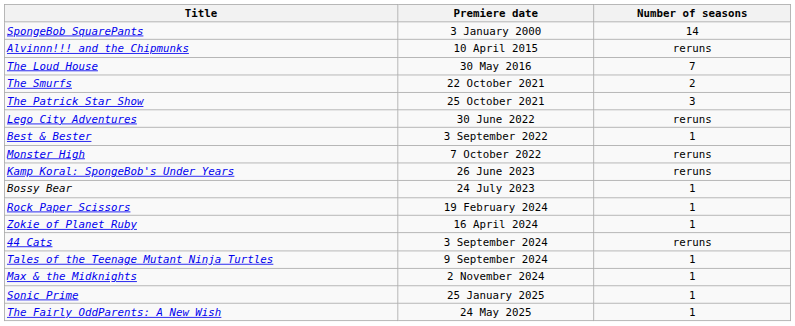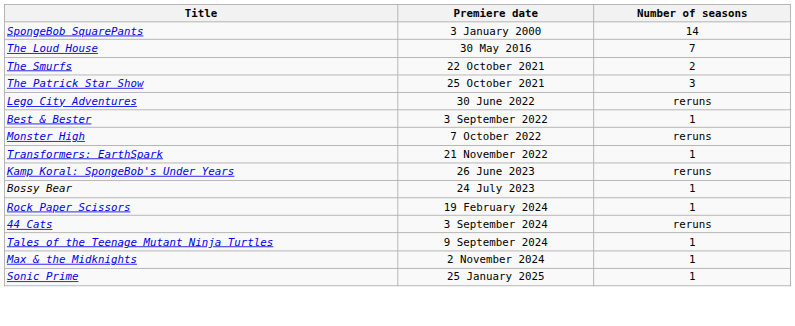 <table class="wikitable plainrowheaders sortable" style="width:75%;text-align: center;">
 <tr>
 <th scope="col" style="width:20%;">Title</th>
 <th scope="col" style="width:10%;">Premiere date</th>
 <th scope="col" style="width:10%;">Number of seasons</th>
 </tr>
 <tr>
 <td scope="row" style="text-align:left;"><em><a href='#'>SpongeBob SquarePants</a></em></td>
 <td>3 January 2000</td>
 <td>14</td>
-</tr>
-<tr>
-<td scope="row" style="text-align:left;"><em><a href='#'>Alvinnn!!! and the Chipmunks</a></em></td>
-<td>10 April 2015</td>
-<td>reruns</td>
 </tr>
 <tr>
 <td scope="row" style="text-align:left;"><em><a href='#'>The Loud House</a></em></td>
 <td>30 May 2016</td>
 <td>7</td>
 </tr>
 <tr>
 <td scope="row" style="text-align:left;"><em><a href='#'>The Smurfs</a></em></td>
 <td>22 October 2021</td>
 <td>2</td>
 </tr>
 <tr>
 <td scope="row" style="text-align:left;"><em><a href='#'>The Patrick Star Show</a></em></td>
 <td>25 October 2021</td>
 <td>3</td>
 </tr>
 <tr>
 <td scope="row" style="text-align:left;"><em><a href='#'>Lego City Adventures</a></em></td>
 <td>30 June 2022</td>
 <td>reruns</td>
 </tr>
 <tr>
 <td scope="row" style="text-align:left;"><em><a href='#'>Best & Bester</a></em></td>
 <td>3 September 2022</td>
 <td>1</td>
 </tr>
 <tr>
 <td scope="row" style="text-align:left;"><em><a href='#'>Monster High</a></em></td>
 <td>7 October 2022</td>
 <td>reruns</td>
 </tr>
 <tr>
+<td scope="row" style="text-align:left;"><em><a href='#'>Transformers: EarthSpark</a></em></td>
+<td>21 November 2022</td>
+<td>1</td>
+</tr>
+<tr>
 <td scope="row" style="text-align:left;"><em><a href='#'>Kamp Koral: SpongeBob's Under Years</a></em></td>
 <td>26 June 2023</td>
 <td>reruns</td>
 </tr>
 <tr>
 <td scope="row" style="text-align:left;"><em>Bossy Bear</em></td>
 <td>24 July 2023</td>
 <td>1</td>
 </tr>
 <tr>
 <td scope="row" style="text-align:left;"><em><a href='#'>Rock Paper Scissors</a></em></td>
 <td>19 February 2024</td>
-<td>1</td>
-</tr>
-<tr>
-<td scope="row" style="text-align:left;"><em><a href='#'>Zokie of Planet Ruby</a></em></td>
-<td>16 April 2024</td>
 <td>1</td>
 </tr>
 <tr>
 <td scope="row" style="text-align:left;"><em><a href='#'>44 Cats</a></em></td>
 <td>3 September 2024</td>
 <td>reruns</td>
 </tr>
 <tr>
 <td scope="row" style="text-align:left;"><em><a href='#'>Tales of the Teenage Mutant Ninja Turtles</a></em></td>
 <td>9 September 2024</td>
 <td>1</td>
 </tr>
 <tr>
 <td scope="row" style="text-align:left;"><em><a href='#'>Max & the Midknights</a></em></td>
 <td>2 November 2024</td>
 <td>1</td>
 </tr>
 <tr>
 <td scope="row" style="text-align:left;"><em><a href='#'>Sonic Prime</a></em></td>
 <td>25 January 2025</td>
 <td>1</td>
 </tr>
-<tr>
-<td scope="row" style="text-align:left;"><em><a href='#'>The Fairly OddParents: A New Wish</a></em></td>
-<td>24 May 2025</td>
-<td>1</td>
-</tr>
 </table>
